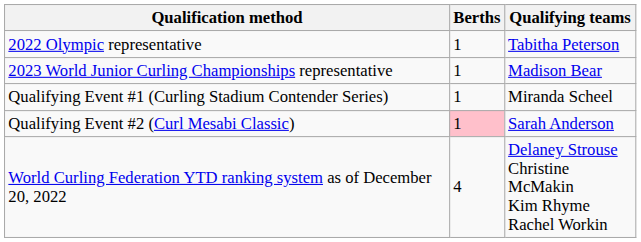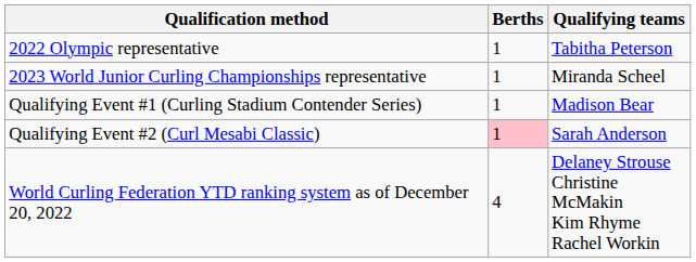 <table class="wikitable">
 <tr>
 <th scope="col">Qualification method</th>
 <th scope="col">Berths</th>
 <th scope="col">Qualifying teams</th>
 </tr>
 <tr>
 <td><a href='#'>2022 Olympic</a> representative</td>
 <td>1</td>
 <td><a href='#'>Tabitha Peterson</a></td>
 </tr>
 <tr>
 <td><a href='#'>2023 World Junior Curling Championships</a> representative</td>
 <td>1</td>
-<td><a href='#'>Madison Bear</a></td>
+<td>Miranda Scheel</td>
 </tr>
 <tr>
 <td>Qualifying Event #1 (Curling Stadium Contender Series)</td>
 <td>1</td>
-<td>Miranda Scheel</td>
+<td><a href='#'>Madison Bear</a></td>
 </tr>
 <tr>
 <td>Qualifying Event #2 (<a href='#'>Curl Mesabi Classic</a>)</td>
 <td style="background: pink;">1</td>
 <td><a href='#'>Sarah Anderson</a></td>
 </tr>
 <tr>
 <td><a href='#'>World Curling Federation YTD ranking system</a> as of December 20, 2022</td>
 <td>4</td>
 <td><a href='#'>Delaney Strouse</a> <br> Christine McMakin <br> Kim Rhyme <br> Rachel Workin</td>
 </tr>
 </table>
